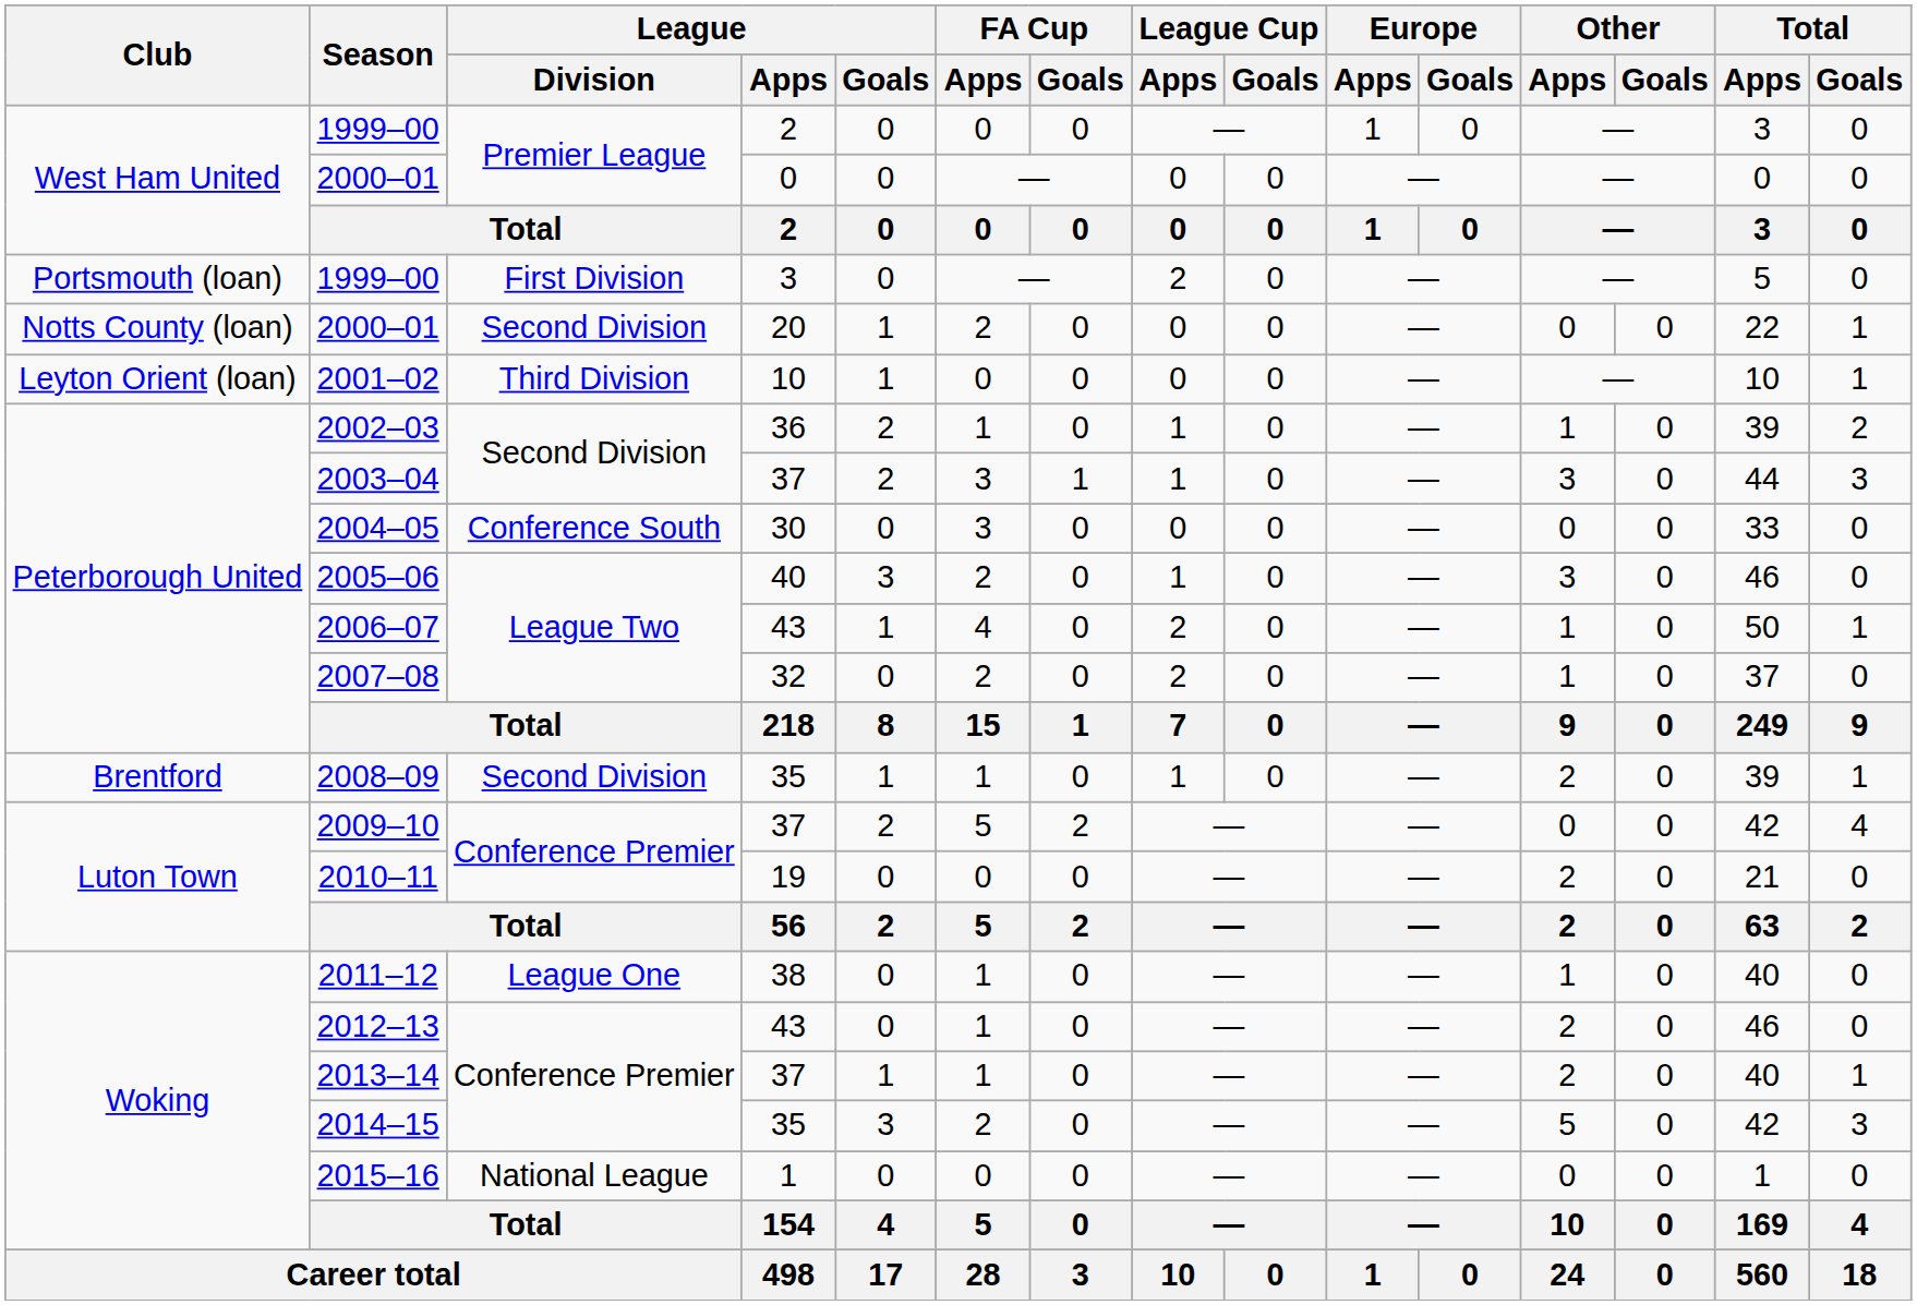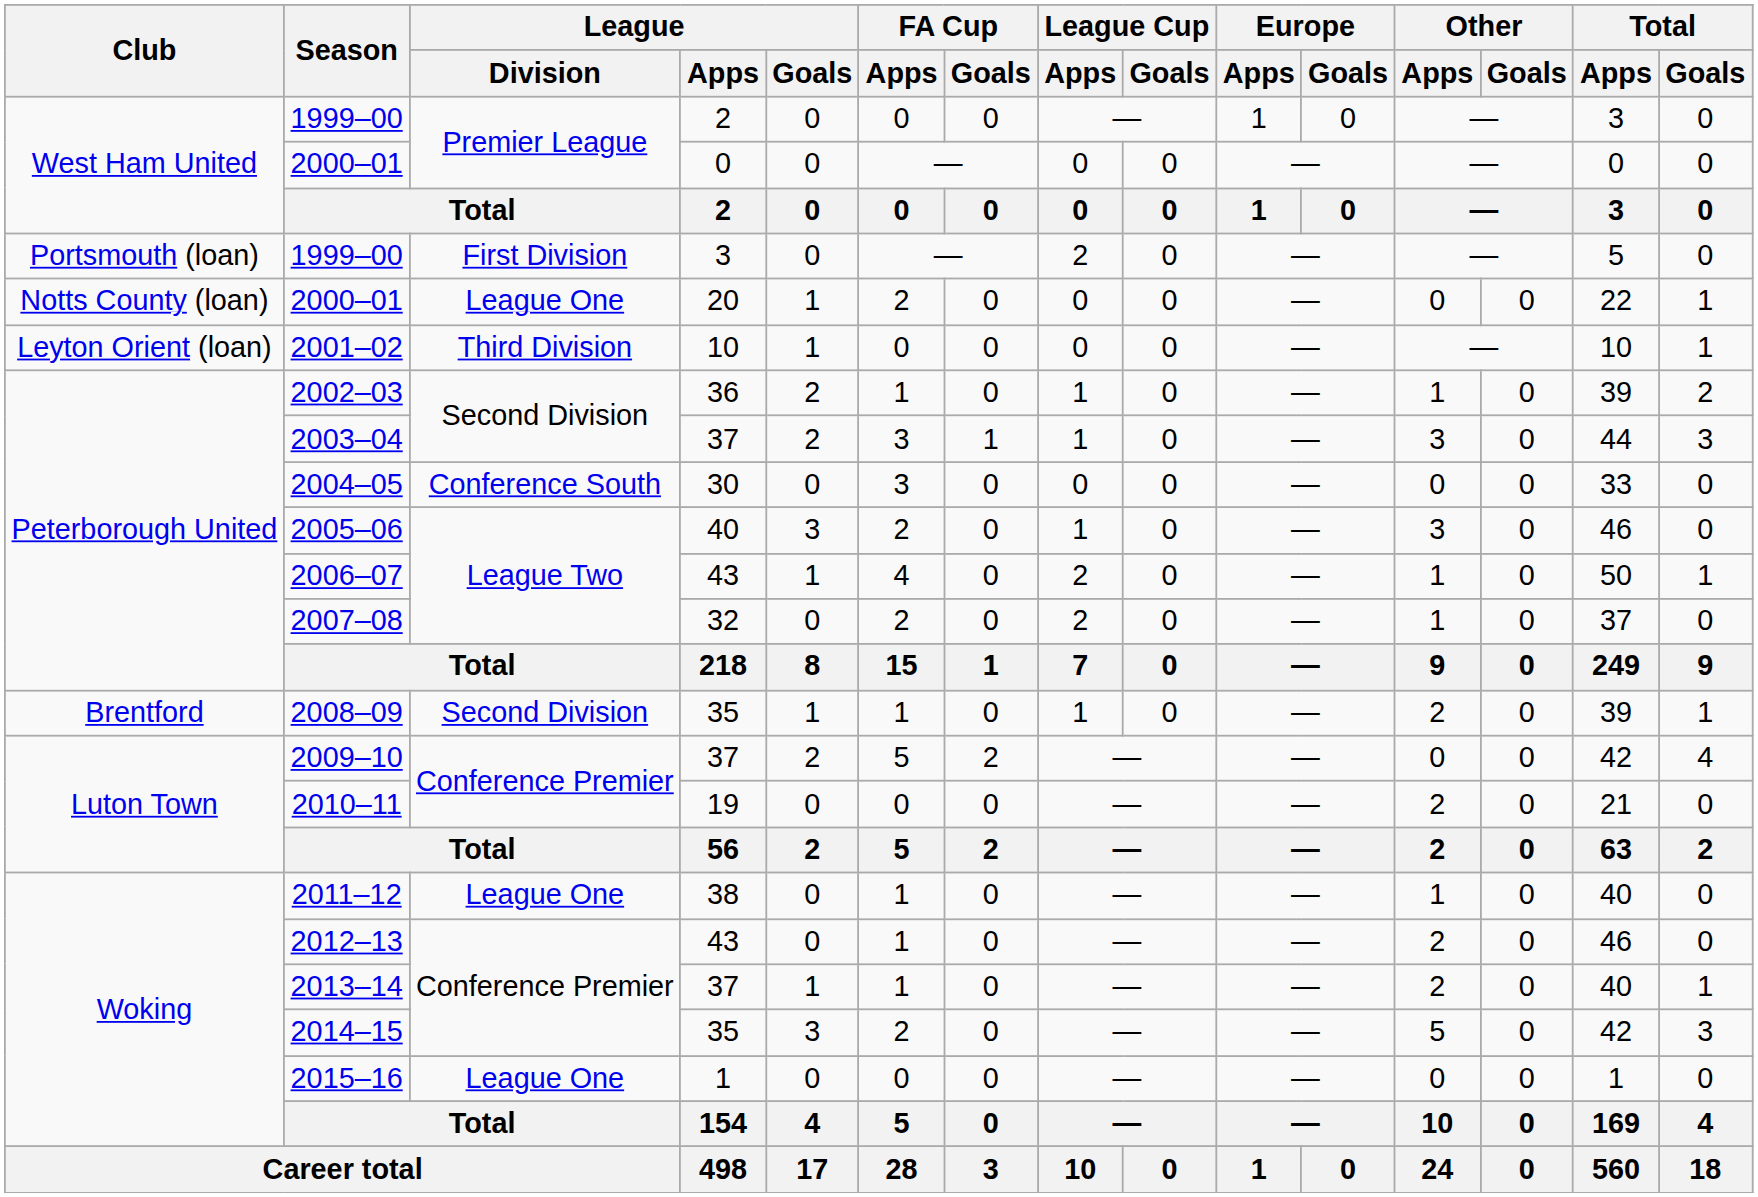 <table class="wikitable" style="text-align: center;">
 <tr>
 <th rowspan="2">Club</th>
 <th rowspan="2">Season</th>
 <th colspan="3">League</th>
 <th colspan="2">FA Cup</th>
 <th colspan="2">League Cup</th>
 <th colspan="2">Europe</th>
 <th colspan="2">Other</th>
 <th colspan="2">Total</th>
 </tr>
 <tr>
 <th>Division</th>
 <th>Apps</th>
 <th>Goals</th>
 <th>Apps</th>
 <th>Goals</th>
 <th>Apps</th>
 <th>Goals</th>
 <th>Apps</th>
 <th>Goals</th>
 <th>Apps</th>
 <th>Goals</th>
 <th>Apps</th>
 <th>Goals</th>
 </tr>
 <tr>
 <td rowspan="3" valign="center"><a href='#'>West Ham United</a></td>
 <td><a href='#'>1999–00</a></td>
 <td rowspan="2"><a href='#'>Premier League</a></td>
 <td>2</td>
 <td>0</td>
 <td>0</td>
 <td>0</td>
 <td colspan="2">―</td>
 <td>1</td>
 <td>0</td>
 <td colspan="2">―</td>
 <td>3</td>
 <td>0</td>
 </tr>
 <tr>
 <td><a href='#'>2000–01</a></td>
 <td>0</td>
 <td>0</td>
 <td colspan="2">―</td>
 <td>0</td>
 <td>0</td>
 <td colspan="2">―</td>
 <td colspan="2">―</td>
 <td>0</td>
 <td>0</td>
 </tr>
 <tr>
 <th colspan="2">Total</th>
 <th>2</th>
 <th>0</th>
 <th>0</th>
 <th>0</th>
 <th>0</th>
 <th>0</th>
 <th>1</th>
 <th>0</th>
 <th colspan="2">―</th>
 <th>3</th>
 <th>0</th>
 </tr>
 <tr>
 <td rowspan="1" valign="center"><a href='#'>Portsmouth</a> (loan)</td>
 <td><a href='#'>1999–00</a></td>
 <td><a href='#'>First Division</a></td>
 <td>3</td>
 <td>0</td>
 <td colspan="2">―</td>
 <td>2</td>
 <td>0</td>
 <td colspan="2">―</td>
 <td colspan="2">―</td>
 <td>5</td>
 <td>0</td>
 </tr>
 <tr>
 <td rowspan="1" valign="center"><a href='#'>Notts County</a> (loan)</td>
 <td><a href='#'>2000–01</a></td>
-<td><a href='#'>Second Division</a></td>
+<td><a href='#'>League One</a></td>
 <td>20</td>
 <td>1</td>
 <td>2</td>
 <td>0</td>
 <td>0</td>
 <td>0</td>
 <td colspan="2">—</td>
 <td>0</td>
 <td>0</td>
 <td>22</td>
 <td>1</td>
 </tr>
 <tr>
 <td rowspan="1" valign="center"><a href='#'>Leyton Orient</a> (loan)</td>
 <td><a href='#'>2001–02</a></td>
 <td><a href='#'>Third Division</a></td>
 <td>10</td>
 <td>1</td>
 <td>0</td>
 <td>0</td>
 <td>0</td>
 <td>0</td>
 <td colspan="2">—</td>
 <td colspan="2">―</td>
 <td>10</td>
 <td>1</td>
 </tr>
 <tr>
 <td rowspan="7" valign="center"><a href='#'>Peterborough United</a></td>
 <td><a href='#'>2002–03</a></td>
 <td rowspan="2">Second Division</td>
 <td>36</td>
 <td>2</td>
 <td>1</td>
 <td>0</td>
 <td>1</td>
 <td>0</td>
 <td colspan="2">—</td>
 <td>1</td>
 <td>0</td>
 <td>39</td>
 <td>2</td>
 </tr>
 <tr>
 <td><a href='#'>2003–04</a></td>
 <td>37</td>
 <td>2</td>
 <td>3</td>
 <td>1</td>
 <td>1</td>
 <td>0</td>
 <td colspan="2">—</td>
 <td>3</td>
 <td>0</td>
 <td>44</td>
 <td>3</td>
 </tr>
 <tr>
 <td><a href='#'>2004–05</a></td>
 <td><a href='#'>Conference South</a></td>
 <td>30</td>
 <td>0</td>
 <td>3</td>
 <td>0</td>
 <td>0</td>
 <td>0</td>
 <td colspan="2">—</td>
 <td>0</td>
 <td>0</td>
 <td>33</td>
 <td>0</td>
 </tr>
 <tr>
 <td><a href='#'>2005–06</a></td>
 <td rowspan="3"><a href='#'>League Two</a></td>
 <td>40</td>
 <td>3</td>
 <td>2</td>
 <td>0</td>
 <td>1</td>
 <td>0</td>
 <td colspan="2">—</td>
 <td>3</td>
 <td>0</td>
 <td>46</td>
 <td>0</td>
 </tr>
 <tr>
 <td><a href='#'>2006–07</a></td>
 <td>43</td>
 <td>1</td>
 <td>4</td>
 <td>0</td>
 <td>2</td>
 <td>0</td>
 <td colspan="2">—</td>
 <td>1</td>
 <td>0</td>
 <td>50</td>
 <td>1</td>
 </tr>
 <tr>
 <td><a href='#'>2007–08</a></td>
 <td>32</td>
 <td>0</td>
 <td>2</td>
 <td>0</td>
 <td>2</td>
 <td>0</td>
 <td colspan="2">—</td>
 <td>1</td>
 <td>0</td>
 <td>37</td>
 <td>0</td>
 </tr>
 <tr>
 <th colspan="2">Total</th>
 <th>218</th>
 <th>8</th>
 <th>15</th>
 <th>1</th>
 <th>7</th>
 <th>0</th>
 <th colspan="2">―</th>
 <th>9</th>
 <th>0</th>
 <th>249</th>
 <th>9</th>
 </tr>
 <tr>
 <td rowspan="1" valign="center"><a href='#'>Brentford</a></td>
 <td><a href='#'>2008–09</a></td>
 <td><a href='#'>Second Division</a></td>
 <td>35</td>
 <td>1</td>
 <td>1</td>
 <td>0</td>
 <td>1</td>
 <td>0</td>
 <td colspan="2">—</td>
 <td>2</td>
 <td>0</td>
 <td>39</td>
 <td>1</td>
 </tr>
 <tr>
 <td rowspan="3" valign="center"><a href='#'>Luton Town</a></td>
 <td><a href='#'>2009–10</a></td>
 <td rowspan="2"><a href='#'>Conference Premier</a></td>
 <td>37</td>
 <td>2</td>
 <td>5</td>
 <td>2</td>
 <td colspan="2">—</td>
 <td colspan="2">—</td>
 <td>0</td>
 <td>0</td>
 <td>42</td>
 <td>4</td>
 </tr>
 <tr>
 <td><a href='#'>2010–11</a></td>
 <td>19</td>
 <td>0</td>
 <td>0</td>
 <td>0</td>
 <td colspan="2">—</td>
 <td colspan="2">—</td>
 <td>2</td>
 <td>0</td>
 <td>21</td>
 <td>0</td>
 </tr>
 <tr>
 <th colspan="2">Total</th>
 <th>56</th>
 <th>2</th>
 <th>5</th>
 <th>2</th>
 <th colspan="2">―</th>
 <th colspan="2">―</th>
 <th>2</th>
 <th>0</th>
 <th>63</th>
 <th>2</th>
 </tr>
 <tr>
 <td rowspan="6" valign="center"><a href='#'>Woking</a></td>
 <td><a href='#'>2011–12</a></td>
 <td><a href='#'>League One</a></td>
 <td>38</td>
 <td>0</td>
 <td>1</td>
 <td>0</td>
 <td colspan="2">—</td>
 <td colspan="2">—</td>
 <td>1</td>
 <td>0</td>
 <td>40</td>
 <td>0</td>
 </tr>
 <tr>
 <td><a href='#'>2012–13</a></td>
 <td rowspan="3">Conference Premier</td>
 <td>43</td>
 <td>0</td>
 <td>1</td>
 <td>0</td>
 <td colspan="2">—</td>
 <td colspan="2">—</td>
 <td>2</td>
 <td>0</td>
 <td>46</td>
 <td>0</td>
 </tr>
 <tr>
 <td><a href='#'>2013–14</a></td>
 <td>37</td>
 <td>1</td>
 <td>1</td>
 <td>0</td>
 <td colspan="2">—</td>
 <td colspan="2">—</td>
 <td>2</td>
 <td>0</td>
 <td>40</td>
 <td>1</td>
 </tr>
 <tr>
 <td><a href='#'>2014–15</a></td>
 <td>35</td>
 <td>3</td>
 <td>2</td>
 <td>0</td>
 <td colspan="2">—</td>
 <td colspan="2">—</td>
 <td>5</td>
 <td>0</td>
 <td>42</td>
 <td>3</td>
 </tr>
 <tr>
 <td><a href='#'>2015–16</a></td>
-<td>National League</td>
+<td><a href='#'>League One</a></td>
 <td>1</td>
 <td>0</td>
 <td>0</td>
 <td>0</td>
 <td colspan="2">—</td>
 <td colspan="2">—</td>
 <td>0</td>
 <td>0</td>
 <td>1</td>
 <td>0</td>
 </tr>
 <tr>
 <th colspan="2">Total</th>
 <th>154</th>
 <th>4</th>
 <th>5</th>
 <th>0</th>
 <th colspan="2">―</th>
 <th colspan="2">―</th>
 <th>10</th>
 <th>0</th>
 <th>169</th>
 <th>4</th>
 </tr>
 <tr>
 <th colspan="3">Career total</th>
 <th>498</th>
 <th>17</th>
 <th>28</th>
 <th>3</th>
 <th>10</th>
 <th>0</th>
 <th>1</th>
 <th>0</th>
 <th>24</th>
 <th>0</th>
 <th>560</th>
 <th>18</th>
 </tr>
 </table>
